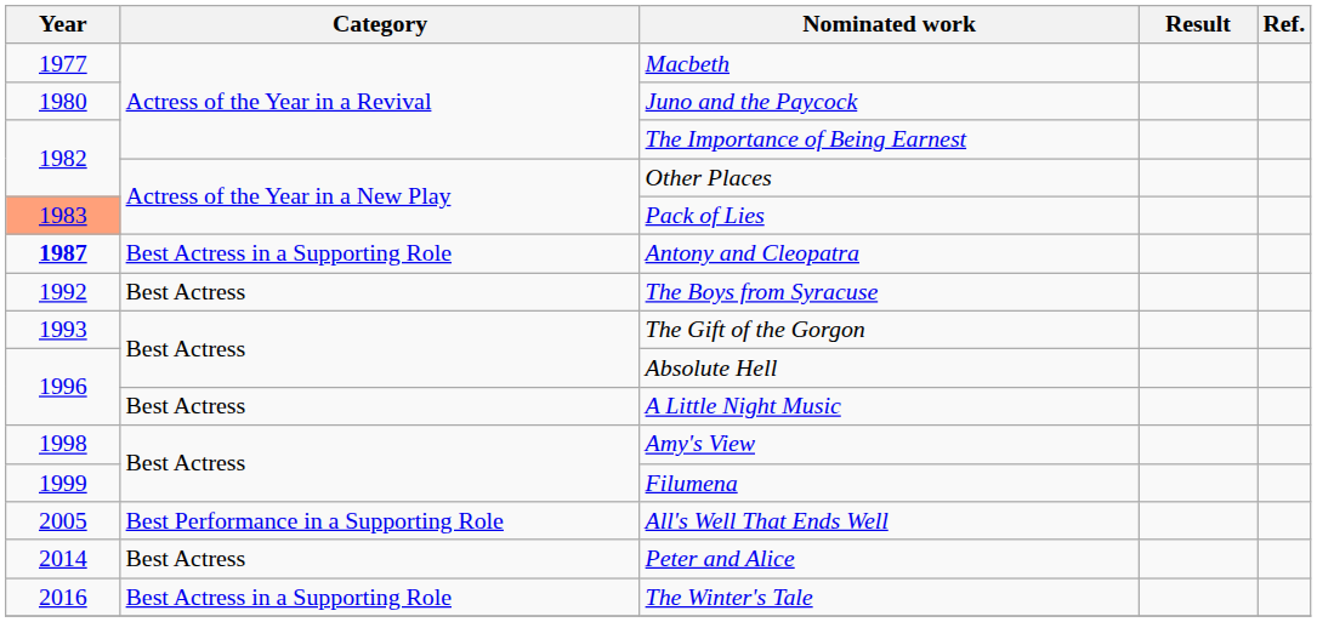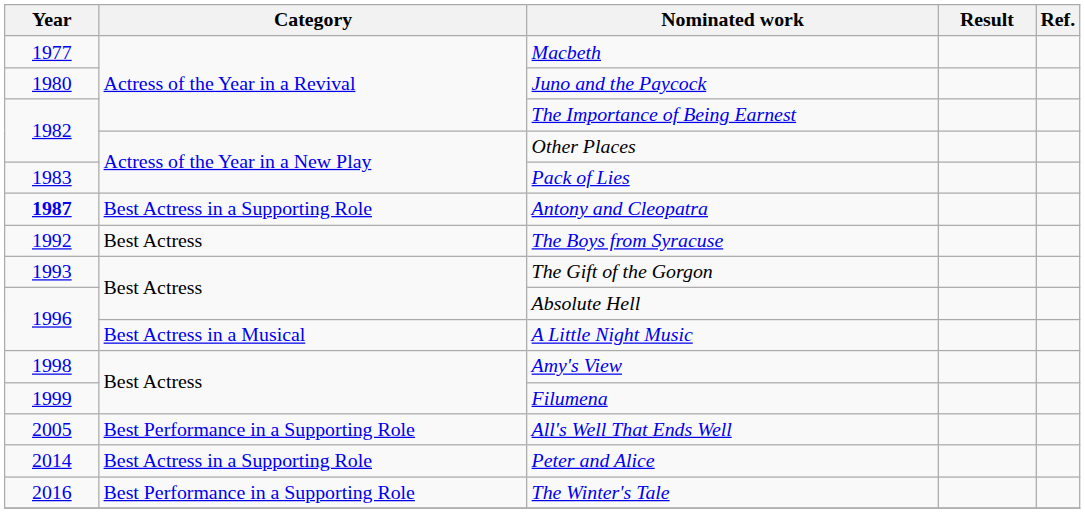 <table class=wikitable>
 <tr>
 <th scope="col" style="width:5em;">Year</th>
 <th scope="col" style="width:26em;">Category</th>
 <th scope="col" style="width:25em;">Nominated work</th>
 <th scope="col" style="width:5em;">Result</th>
 <th>Ref.</th>
 </tr>
 <tr>
 <td style="text-align:center;"><a href='#'>1977</a></td>
 <td rowspan=3><a href='#'>Actress of the Year in a Revival</a></td>
 <td><em><a href='#'>Macbeth</a></em></td>
 <td></td>
 <td></td>
 </tr>
 <tr>
 <td style="text-align:center;"><a href='#'>1980</a></td>
 <td><em><a href='#'>Juno and the Paycock</a></em></td>
 <td></td>
 <td></td>
 </tr>
 <tr>
 <td style="text-align:center;", rowspan=2><a href='#'>1982</a></td>
 <td><em><a href='#'>The Importance of Being Earnest</a></em></td>
 <td></td>
 <td></td>
 </tr>
 <tr>
 <td rowspan=2><a href='#'>Actress of the Year in a New Play</a></td>
 <td><em>Other Places</em></td>
 <td></td>
 <td></td>
 </tr>
 <tr>
-<td style="background: lightsalmon; text-align:center;"><a href='#'>1983</a></td>
+<td style="text-align:center;"><a href='#'>1983</a></td>
 <td><em><a href='#'>Pack of Lies</a></em></td>
 <td></td>
 <td></td>
 </tr>
 <tr>
 <td style="text-align:center;"><strong><a href='#'>1987</a></strong></td>
 <td><a href='#'>Best Actress in a Supporting Role</a></td>
 <td><em><a href='#'>Antony and Cleopatra</a></em></td>
 <td></td>
 <td></td>
 </tr>
 <tr>
 <td style="text-align:center;"><a href='#'>1992</a></td>
 <td>Best Actress</td>
 <td><em><a href='#'>The Boys from Syracuse</a></em></td>
 <td></td>
 <td></td>
 </tr>
 <tr>
 <td style="text-align:center;"><a href='#'>1993</a></td>
 <td rowspan=2>Best Actress</td>
 <td><em>The Gift of the Gorgon</em></td>
 <td></td>
 <td></td>
 </tr>
 <tr>
 <td style="text-align:center;", rowspan=2><a href='#'>1996</a></td>
 <td><em>Absolute Hell</em></td>
 <td></td>
 <td></td>
 </tr>
 <tr>
-<td>Best Actress</td>
+<td><a href='#'>Best Actress in a Musical</a></td>
 <td><em><a href='#'>A Little Night Music</a></em></td>
 <td></td>
 <td></td>
 </tr>
 <tr>
 <td style="text-align:center;"><a href='#'>1998</a></td>
 <td rowspan=2>Best Actress</td>
 <td><em><a href='#'>Amy's View</a></em></td>
 <td></td>
 <td></td>
 </tr>
 <tr>
 <td style="text-align:center;"><a href='#'>1999</a></td>
 <td><em><a href='#'>Filumena</a></em></td>
 <td></td>
 <td></td>
 </tr>
 <tr>
 <td style="text-align:center;"><a href='#'>2005</a></td>
 <td><a href='#'>Best Performance in a Supporting Role</a></td>
 <td><em><a href='#'>All's Well That Ends Well</a></em></td>
 <td></td>
 <td></td>
 </tr>
 <tr>
 <td style="text-align:center;"><a href='#'>2014</a></td>
-<td>Best Actress</td>
+<td><a href='#'>Best Actress in a Supporting Role</a></td>
 <td><em><a href='#'>Peter and Alice</a></em></td>
 <td></td>
 <td></td>
 </tr>
 <tr>
 <td style="text-align:center;"><a href='#'>2016</a></td>
-<td><a href='#'>Best Actress in a Supporting Role</a></td>
+<td><a href='#'>Best Performance in a Supporting Role</a></td>
 <td><em><a href='#'>The Winter's Tale</a></em></td>
 <td></td>
 <td></td>
 </tr>
 <tr>
 </tr>
 </table>
